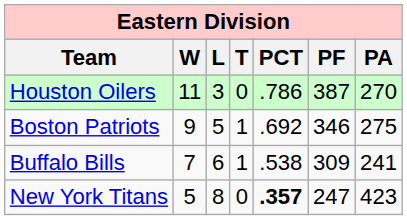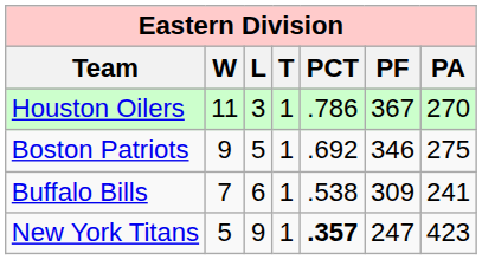 <table class="wikitable" style="text-align:center">
 <tr bgcolor="#ffcbcb">
 <td colspan="7" align="center"><strong>Eastern Division</strong></td>
 </tr>
 <tr bgcolor="#efefef">
 <th>Team</th>
 <th>W</th>
 <th>L</th>
 <th>T</th>
 <th>PCT</th>
 <th>PF</th>
 <th>PA</th>
 </tr>
 <tr style="background:#ccffcc">
 <td align="left"><a href='#'>Houston Oilers</a></td>
 <td>11</td>
 <td>3</td>
-<td>0</td>
+<td>1</td>
 <td>.786</td>
-<td>387</td>
+<td>367</td>
 <td>270</td>
 </tr>
 <tr>
 <td align="left"><a href='#'>Boston Patriots</a></td>
 <td>9</td>
 <td>5</td>
 <td>1</td>
 <td>.692</td>
 <td>346</td>
 <td>275</td>
 </tr>
 <tr>
 <td align="left"><a href='#'>Buffalo Bills</a></td>
 <td>7</td>
 <td>6</td>
 <td>1</td>
 <td>.538</td>
 <td>309</td>
 <td>241</td>
 </tr>
 <tr>
 <td align="left"><a href='#'>New York Titans</a></td>
 <td>5</td>
-<td>8</td>
-<td>0</td>
+<td>9</td>
+<td>1</td>
 <td><strong>.357</strong></td>
 <td>247</td>
 <td>423</td>
 </tr>
 </table>
